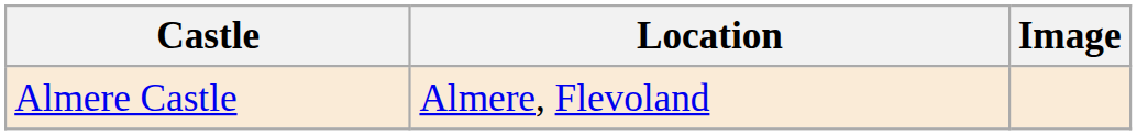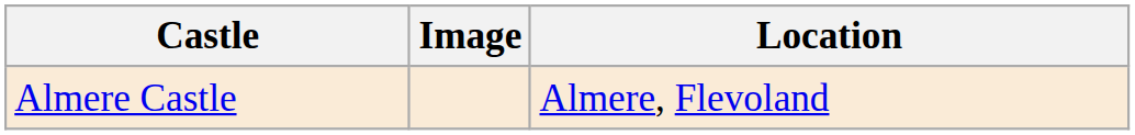 <table class="wikitable">
 <tr>
 <th style="width:10em;">Castle</th>
+<th>Image</th>
 <th style="width:15em;">Location</th>
-<th>Image</th>
 </tr>
 <tr bgcolor="#FAEBD7">
 <td><a href='#'>Almere Castle</a></td>
+<td></td>
 <td><a href='#'>Almere</a>, <a href='#'>Flevoland</a></td>
-<td></td>
 </tr>
 </table>
